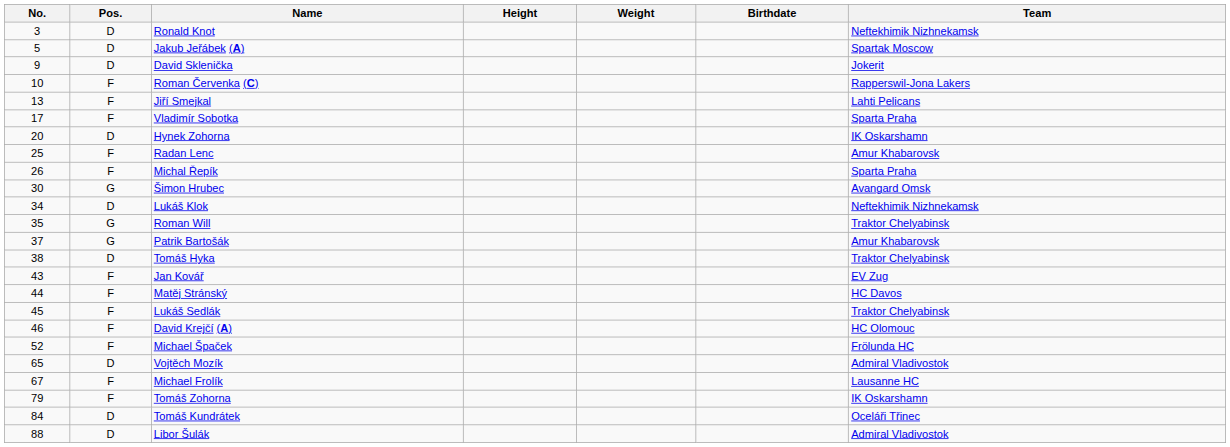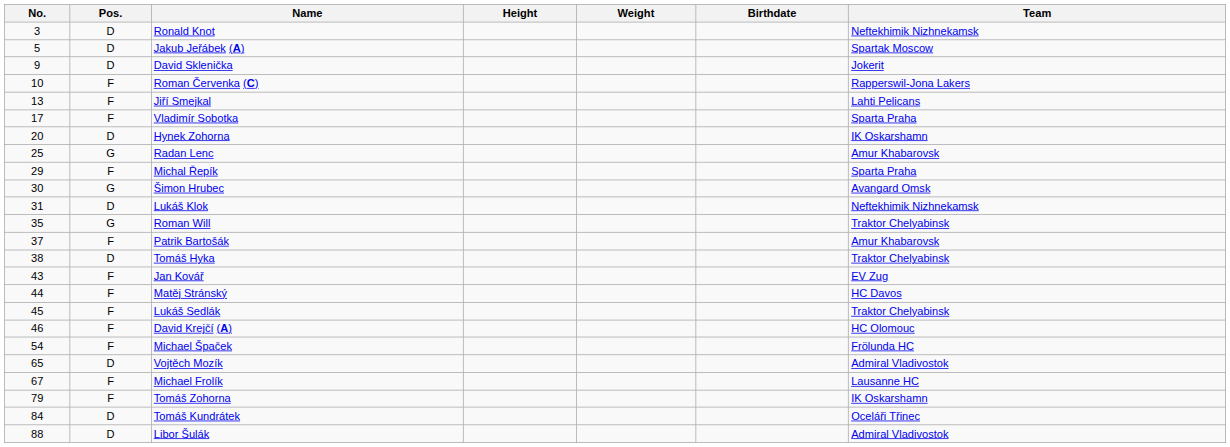 <table class="wikitable sortable" width="80%" style="font-size: 90%; text-align: center;">
 <tr>
 <th>No.</th>
 <th>Pos.</th>
 <th>Name</th>
 <th>Height</th>
 <th>Weight</th>
 <th>Birthdate</th>
 <th>Team</th>
 </tr>
 <tr>
 <td>3</td>
 <td>D</td>
 <td align="left"><a href='#'>Ronald Knot</a></td>
 <td></td>
 <td></td>
 <td style="text-align:right;"></td>
 <td style="text-align:left;"> <a href='#'>Neftekhimik Nizhnekamsk</a></td>
 </tr>
 <tr>
 <td>5</td>
 <td>D</td>
 <td align="left"><a href='#'>Jakub Jeřábek</a> <a href='#'>(<strong>A</strong>)</a></td>
 <td></td>
 <td></td>
 <td style="text-align:right;"></td>
 <td style="text-align:left;"> <a href='#'>Spartak Moscow</a></td>
 </tr>
 <tr>
 <td>9</td>
 <td>D</td>
 <td align="left"><a href='#'>David Sklenička</a></td>
 <td></td>
 <td></td>
 <td style="text-align:right;"></td>
 <td style="text-align:left;"> <a href='#'>Jokerit</a></td>
 </tr>
 <tr>
 <td>10</td>
 <td>F</td>
 <td align="left"><a href='#'>Roman Červenka</a> <a href='#'>(<strong>C</strong>)</a></td>
 <td></td>
 <td></td>
 <td style="text-align:right;"></td>
 <td style="text-align:left;"> <a href='#'>Rapperswil-Jona Lakers</a></td>
 </tr>
 <tr>
 <td>13</td>
 <td>F</td>
 <td align="left"><a href='#'>Jiří Smejkal</a></td>
 <td></td>
 <td></td>
 <td style="text-align:right;"></td>
 <td style="text-align:left;"> <a href='#'>Lahti Pelicans</a></td>
 </tr>
 <tr>
 <td>17</td>
 <td>F</td>
 <td align="left"><a href='#'>Vladimír Sobotka</a></td>
 <td></td>
 <td></td>
 <td style="text-align:right;"></td>
 <td style="text-align:left;"> <a href='#'>Sparta Praha</a></td>
 </tr>
 <tr>
 <td>20</td>
 <td>D</td>
 <td align="left"><a href='#'>Hynek Zohorna</a></td>
 <td></td>
 <td></td>
 <td style="text-align:right;"></td>
 <td style="text-align:left;"> <a href='#'>IK Oskarshamn</a></td>
 </tr>
 <tr>
 <td>25</td>
-<td>F</td>
+<td>G</td>
 <td align="left"><a href='#'>Radan Lenc</a></td>
 <td></td>
 <td></td>
 <td style="text-align:right;"></td>
 <td style="text-align:left;"> <a href='#'>Amur Khabarovsk</a></td>
 </tr>
 <tr>
-<td>26</td>
+<td>29</td>
 <td>F</td>
 <td align="left"><a href='#'>Michal Řepík</a></td>
 <td></td>
 <td></td>
 <td style="text-align:right;"></td>
 <td style="text-align:left;"> <a href='#'>Sparta Praha</a></td>
 </tr>
 <tr>
 <td>30</td>
 <td>G</td>
 <td align="left"><a href='#'>Šimon Hrubec</a></td>
 <td></td>
 <td></td>
 <td style="text-align:right;"></td>
 <td style="text-align:left;"> <a href='#'>Avangard Omsk</a></td>
 </tr>
 <tr>
-<td>34</td>
+<td>31</td>
 <td>D</td>
 <td align="left"><a href='#'>Lukáš Klok</a></td>
 <td></td>
 <td></td>
 <td style="text-align:right;"></td>
 <td style="text-align:left;"> <a href='#'>Neftekhimik Nizhnekamsk</a></td>
 </tr>
 <tr>
 <td>35</td>
 <td>G</td>
 <td align="left"><a href='#'>Roman Will</a></td>
 <td></td>
 <td></td>
 <td style="text-align:right;"></td>
 <td style="text-align:left;"> <a href='#'>Traktor Chelyabinsk</a></td>
 </tr>
 <tr>
 <td>37</td>
-<td>G</td>
+<td>F</td>
 <td align="left"><a href='#'>Patrik Bartošák</a></td>
 <td></td>
 <td></td>
 <td style="text-align:right;"></td>
 <td style="text-align:left;"> <a href='#'>Amur Khabarovsk</a></td>
 </tr>
 <tr>
 <td>38</td>
 <td>D</td>
 <td align="left"><a href='#'>Tomáš Hyka</a></td>
 <td></td>
 <td></td>
 <td style="text-align:right;"></td>
 <td style="text-align:left;"> <a href='#'>Traktor Chelyabinsk</a></td>
 </tr>
 <tr>
 <td>43</td>
 <td>F</td>
 <td align="left"><a href='#'>Jan Kovář</a></td>
 <td></td>
 <td></td>
 <td style="text-align:right;"></td>
 <td style="text-align:left;"> <a href='#'>EV Zug</a></td>
 </tr>
 <tr>
 <td>44</td>
 <td>F</td>
 <td align="left"><a href='#'>Matěj Stránský</a></td>
 <td></td>
 <td></td>
 <td style="text-align:right;"></td>
 <td style="text-align:left;"> <a href='#'>HC Davos</a></td>
 </tr>
 <tr>
 <td>45</td>
 <td>F</td>
 <td align="left"><a href='#'>Lukáš Sedlák</a></td>
 <td></td>
 <td></td>
 <td style="text-align:right;"></td>
 <td style="text-align:left;"> <a href='#'>Traktor Chelyabinsk</a></td>
 </tr>
 <tr>
 <td>46</td>
 <td>F</td>
 <td align="left"><a href='#'>David Krejčí</a> <a href='#'>(<strong>A</strong>)</a></td>
 <td></td>
 <td></td>
 <td style="text-align:right;"></td>
 <td style="text-align:left;"> <a href='#'>HC Olomouc</a></td>
 </tr>
 <tr>
-<td>52</td>
+<td>54</td>
 <td>F</td>
 <td align="left"><a href='#'>Michael Špaček</a></td>
 <td></td>
 <td></td>
 <td style="text-align:right;"></td>
 <td style="text-align:left;"> <a href='#'>Frölunda HC</a></td>
 </tr>
 <tr>
 <td>65</td>
 <td>D</td>
 <td align="left"><a href='#'>Vojtěch Mozík</a></td>
 <td></td>
 <td></td>
 <td style="text-align:right;"></td>
 <td style="text-align:left;"> <a href='#'>Admiral Vladivostok</a></td>
 </tr>
 <tr>
 <td>67</td>
 <td>F</td>
 <td align="left"><a href='#'>Michael Frolík</a></td>
 <td></td>
 <td></td>
 <td style="text-align:right;"></td>
 <td style="text-align:left;"> <a href='#'>Lausanne HC</a></td>
 </tr>
 <tr>
 <td>79</td>
 <td>F</td>
 <td align="left"><a href='#'>Tomáš Zohorna</a></td>
 <td></td>
 <td></td>
 <td style="text-align:right;"></td>
 <td style="text-align:left;"> <a href='#'>IK Oskarshamn</a></td>
 </tr>
 <tr>
 <td>84</td>
 <td>D</td>
 <td align="left"><a href='#'>Tomáš Kundrátek</a></td>
 <td></td>
 <td></td>
 <td style="text-align:right;"></td>
 <td style="text-align:left;"> <a href='#'>Oceláři Třinec</a></td>
 </tr>
 <tr>
 <td>88</td>
 <td>D</td>
 <td align="left"><a href='#'>Libor Šulák</a></td>
 <td></td>
 <td></td>
 <td style="text-align:right;"></td>
 <td style="text-align:left;"> <a href='#'>Admiral Vladivostok</a></td>
 </tr>
 </table>
